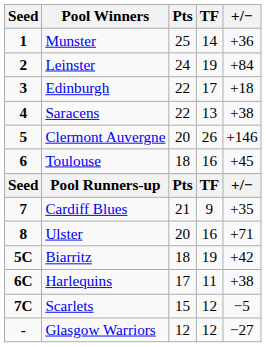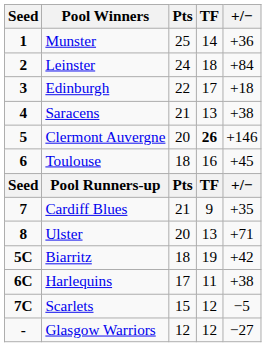 <table class="wikitable" style="text-align: center;">
 <tr>
 <th>Seed</th>
 <th>Pool Winners</th>
 <th>Pts</th>
 <th>TF</th>
 <th>+/−</th>
 </tr>
 <tr>
 <td><strong>1</strong></td>
 <td align=left> <a href='#'>Munster</a></td>
 <td>25</td>
 <td>14</td>
 <td>+36</td>
 </tr>
 <tr>
 <td><strong>2</strong></td>
 <td align=left> <a href='#'>Leinster</a></td>
 <td>24</td>
-<td>19</td>
+<td>18</td>
 <td>+84</td>
 </tr>
 <tr>
 <td><strong>3</strong></td>
 <td align=left> <a href='#'>Edinburgh</a></td>
 <td>22</td>
 <td>17</td>
 <td>+18</td>
 </tr>
 <tr>
 <td><strong>4</strong></td>
 <td align=left> <a href='#'>Saracens</a></td>
-<td>22</td>
+<td>21</td>
 <td>13</td>
 <td>+38</td>
 </tr>
 <tr>
 <td><strong>5</strong></td>
 <td align=left> <a href='#'>Clermont Auvergne</a></td>
 <td>20</td>
-<td>26</td>
+<td><strong>26</strong></td>
 <td>+146</td>
 </tr>
 <tr>
 <td><strong>6</strong></td>
 <td align=left> <a href='#'>Toulouse</a></td>
 <td>18</td>
 <td>16</td>
 <td>+45</td>
 </tr>
 <tr>
 <th>Seed</th>
 <th>Pool Runners-up</th>
 <th>Pts</th>
 <th>TF</th>
 <th>+/−</th>
 </tr>
 <tr>
 <td><strong>7</strong></td>
 <td align=left> <a href='#'>Cardiff Blues</a></td>
 <td>21</td>
 <td>9</td>
 <td>+35</td>
 </tr>
 <tr>
 <td><strong>8</strong></td>
 <td align=left> <a href='#'>Ulster</a></td>
 <td>20</td>
-<td>16</td>
+<td>13</td>
 <td>+71</td>
 </tr>
 <tr>
 <td><strong>5C</strong></td>
 <td align=left> <a href='#'>Biarritz</a></td>
 <td>18</td>
 <td>19</td>
 <td>+42</td>
 </tr>
 <tr>
 <td><strong>6C</strong></td>
 <td align=left> <a href='#'>Harlequins</a></td>
 <td>17</td>
 <td>11</td>
 <td>+38</td>
 </tr>
 <tr>
 <td><strong>7C</strong></td>
 <td align=left> <a href='#'>Scarlets</a></td>
 <td>15</td>
 <td>12</td>
 <td>−5</td>
 </tr>
 <tr>
 <td><strong>-</strong></td>
 <td align=left> <a href='#'>Glasgow Warriors</a></td>
 <td>12</td>
 <td>12</td>
 <td>−27</td>
 </tr>
 </table>
